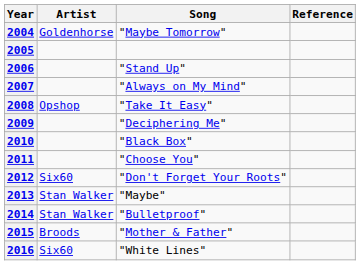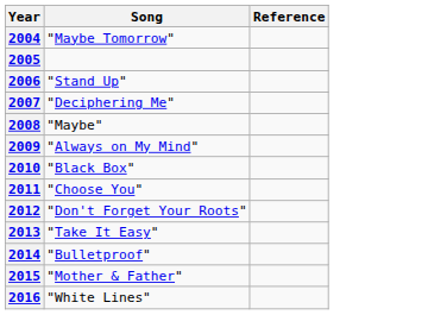 <table class="wikitable sortable">
 <tr>
 <th>Year</th>
-<th>Artist</th>
 <th>Song</th>
 <th class="unsortable">Reference</th>
 </tr>
 <tr>
 <th scope="row"><a href='#'>2004</a></th>
-<td><a href='#'>Goldenhorse</a></td>
 <td>"<a href='#'>Maybe Tomorrow</a>"</td>
 <td align="center"></td>
 </tr>
 <tr>
 <th scope="row"><a href='#'>2005</a></th>
 <td></td>
-<td></td>
 <td align="center"></td>
 </tr>
 <tr>
 <th scope="row"><a href='#'>2006</a></th>
-<td></td>
 <td>"<a href='#'>Stand Up</a>"</td>
 <td align="center"></td>
 </tr>
 <tr>
 <th scope="row"><a href='#'>2007</a></th>
-<td></td>
+<td>"<a href='#'>Deciphering Me</a>"</td>
+<td align="center"></td>
+</tr>
+<tr>
+<th scope="row"><a href='#'>2008</a></th>
+<td>"Maybe"</td>
+<td align="center"></td>
+</tr>
+<tr>
+<th scope="row"><a href='#'>2009</a></th>
 <td>"<a href='#'>Always on My Mind</a>"</td>
 <td align="center"></td>
 </tr>
 <tr>
-<th scope="row"><a href='#'>2008</a></th>
-<td><a href='#'>Opshop</a></td>
-<td>"<a href='#'>Take It Easy</a>"</td>
-<td align="center"></td>
-</tr>
-<tr>
-<th scope="row"><a href='#'>2009</a></th>
-<td></td>
-<td>"<a href='#'>Deciphering Me</a>"</td>
-<td align="center"></td>
-</tr>
-<tr>
 <th scope="row"><a href='#'>2010</a></th>
-<td></td>
 <td>"<a href='#'>Black Box</a>"</td>
 <td align="center"></td>
 </tr>
 <tr>
 <th scope="row"><a href='#'>2011</a></th>
-<td></td>
 <td>"<a href='#'>Choose You</a>"</td>
 <td align="center"></td>
 </tr>
 <tr>
 <th scope="row"><a href='#'>2012</a></th>
-<td><a href='#'>Six60</a></td>
 <td>"<a href='#'>Don't Forget Your Roots</a>"</td>
 <td align="center"></td>
 </tr>
 <tr>
 <th scope="row"><a href='#'>2013</a></th>
-<td><a href='#'>Stan Walker</a></td>
-<td>"Maybe"</td>
+<td>"<a href='#'>Take It Easy</a>"</td>
 <td align="center"></td>
 </tr>
 <tr>
 <th scope="row"><a href='#'>2014</a></th>
-<td><a href='#'>Stan Walker</a></td>
 <td>"<a href='#'>Bulletproof</a>"</td>
 <td align="center"></td>
 </tr>
 <tr>
 <th scope="row"><a href='#'>2015</a></th>
-<td><a href='#'>Broods</a></td>
 <td>"<a href='#'>Mother & Father</a>"</td>
 <td align="center"></td>
 </tr>
 <tr>
 <th scope="row"><a href='#'>2016</a></th>
-<td><a href='#'>Six60</a></td>
 <td>"White Lines"</td>
 <td align="center"></td>
 </tr>
 </table>
